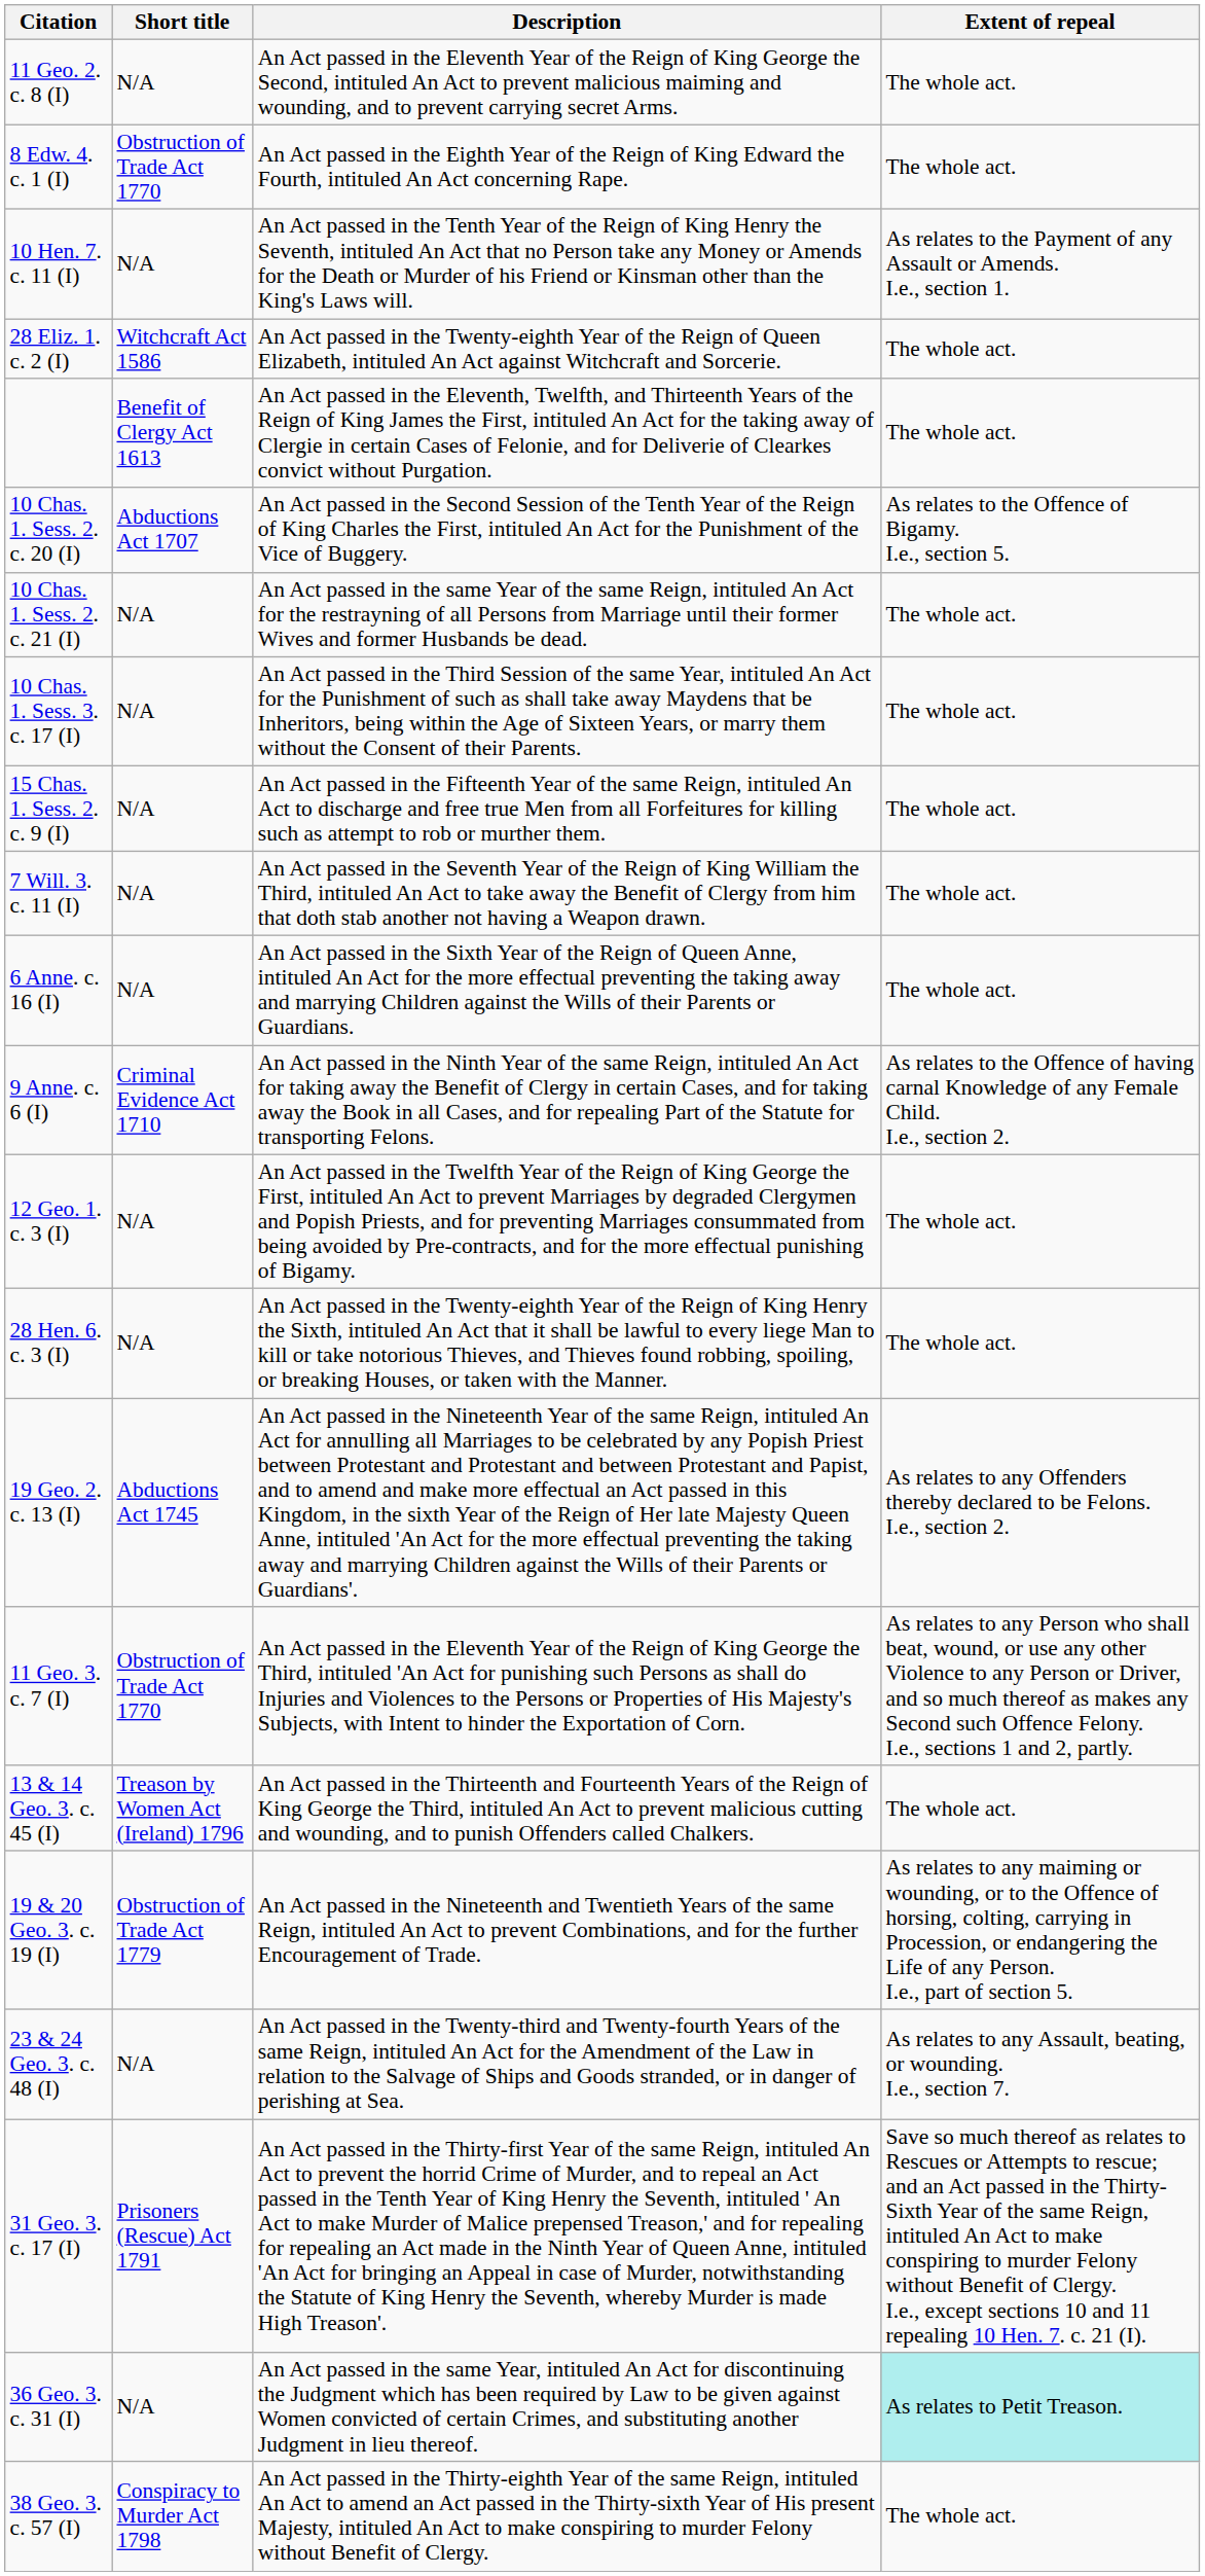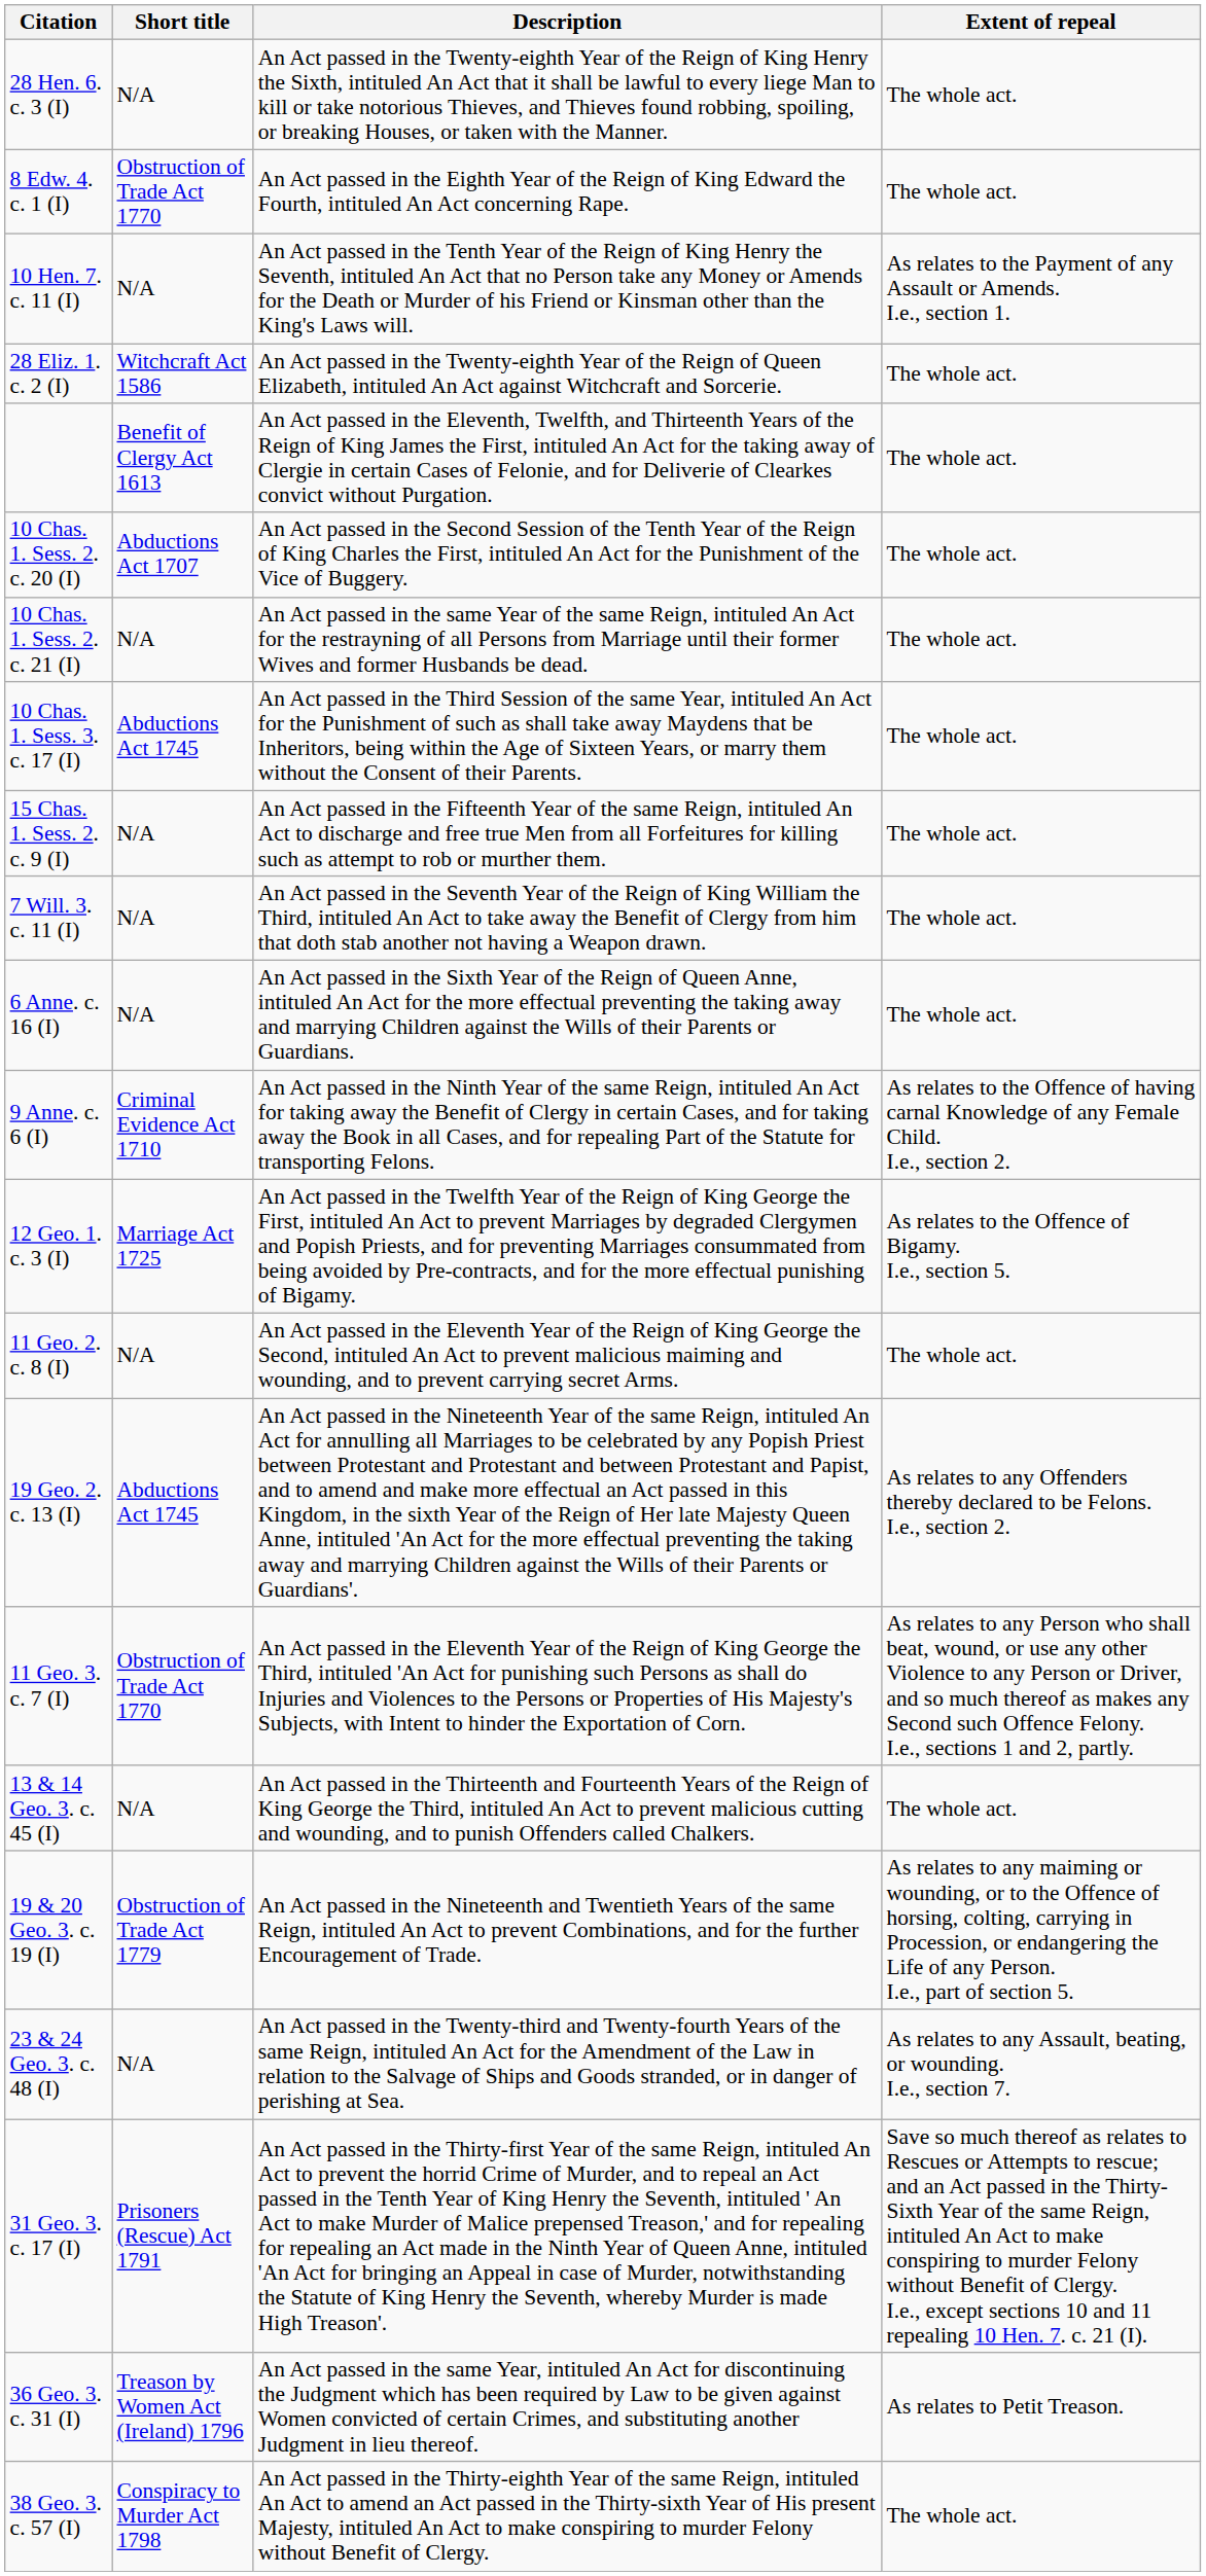 <table class="wikitable">
 <tr>
 <th>Citation</th>
 <th>Short title</th>
 <th>Description</th>
 <th>Extent of repeal</th>
 </tr>
 <tr>
-<td><a href='#'>11 Geo. 2</a>. c. 8 (I)</td>
+<td><a href='#'>28 Hen. 6</a>. c. 3 (I)</td>
 <td>N/A</td>
-<td>An Act passed in the Eleventh Year of the Reign of King George the Second, intituled An Act to prevent malicious maiming and wounding, and to prevent carrying secret Arms.</td>
+<td>An Act passed in the Twenty-eighth Year of the  Reign of King Henry the Sixth, intituled An Act that it shall be lawful to every liege Man to kill or take notorious Thieves, and Thieves found robbing, spoiling, or breaking Houses, or taken with the Manner.</td>
 <td>The whole act.</td>
 </tr>
 <tr>
 <td><a href='#'>8 Edw. 4</a>. c. 1 (I)</td>
 <td><a href='#'>Obstruction of Trade Act 1770</a></td>
 <td>An Act passed in the Eighth Year of the Reign of King Edward the Fourth, intituled An Act concerning Rape.</td>
 <td>The whole act.</td>
 </tr>
 <tr>
 <td><a href='#'>10 Hen. 7</a>. c. 11 (I)</td>
 <td>N/A</td>
 <td>An Act passed in the Tenth Year of the Reign of King Henry the Seventh, intituled An Act that no Person take any Money or Amends for the Death or Murder of his Friend or Kinsman other than the King's Laws will.</td>
 <td>As relates to the Payment of any Assault or Amends.<br>I.e., section 1.</td>
 </tr>
 <tr>
 <td><a href='#'>28 Eliz. 1</a>. c. 2 (I)</td>
 <td><a href='#'>Witchcraft Act 1586</a></td>
 <td>An Act passed in the Twenty-eighth Year of the Reign of Queen Elizabeth, intituled An Act against Witchcraft and Sorcerie.</td>
 <td>The whole act.</td>
 </tr>
 <tr>
 <td></td>
 <td><a href='#'>Benefit of Clergy Act 1613</a></td>
 <td>An Act passed in the Eleventh, Twelfth, and Thirteenth Years of the Reign of King James the First, intituled An Act for the taking away of Clergie in certain Cases of Felonie, and for Deliverie of Clearkes convict without Purgation.</td>
 <td>The whole act.</td>
 </tr>
 <tr>
 <td><a href='#'>10 Chas. 1. Sess. 2</a>. c. 20 (I)</td>
 <td><a href='#'>Abductions Act 1707</a></td>
 <td>An Act passed in the Second Session of the Tenth Year of the Reign of King Charles the First, intituled An Act for the Punishment of the Vice of Buggery.</td>
-<td>As relates to the Offence of Bigamy.<br>I.e., section 5.</td>
+<td>The whole act.</td>
 </tr>
 <tr>
 <td><a href='#'>10 Chas. 1. Sess. 2</a>. c. 21 (I)</td>
 <td>N/A</td>
 <td>An Act passed in the same Year of the same Reign, intituled An Act for the restrayning of all Persons from Marriage until their former Wives and former Husbands be dead.</td>
 <td>The whole act.</td>
 </tr>
 <tr>
 <td><a href='#'>10 Chas. 1. Sess. 3</a>. c. 17 (I)</td>
-<td>N/A</td>
+<td><a href='#'>Abductions Act 1745</a></td>
 <td>An Act passed in the Third Session of the same Year, intituled An Act for the Punishment of such as shall take away Maydens that be Inheritors, being within the Age of Sixteen Years, or marry them without the Consent of their Parents.</td>
 <td>The whole act.</td>
 </tr>
 <tr>
 <td><a href='#'>15 Chas. 1. Sess. 2</a>. c. 9 (I)</td>
 <td>N/A</td>
 <td>An Act passed in the Fifteenth Year of the same Reign, intituled An Act to discharge and free true Men from all Forfeitures for killing such as attempt to rob or murther them.</td>
 <td>The whole act.</td>
 </tr>
 <tr>
 <td><a href='#'>7 Will. 3</a>. c. 11 (I)</td>
 <td>N/A</td>
 <td>An Act passed in the Seventh Year of the Reign of King William the Third, intituled An Act to take away the Benefit of Clergy from him that doth stab another not having a Weapon drawn.</td>
 <td>The whole act.</td>
 </tr>
 <tr>
 <td><a href='#'>6 Anne</a>. c. 16 (I)</td>
 <td>N/A</td>
 <td>An Act passed in the Sixth Year of the Reign of Queen Anne, intituled An Act for the more effectual preventing the taking away and marrying Children against the Wills of their Parents or Guardians.</td>
 <td>The whole act.</td>
 </tr>
 <tr>
 <td><a href='#'>9 Anne</a>. c. 6 (I)</td>
 <td><a href='#'>Criminal Evidence Act 1710</a></td>
 <td>An Act passed in the Ninth Year of the same Reign, intituled An Act for taking away the Benefit of Clergy in certain Cases, and for taking away the Book in all Cases, and for repealing Part of the Statute for transporting Felons.</td>
 <td>As relates to the Offence of having carnal Knowledge of any Female Child.<br>I.e., section 2.</td>
 </tr>
 <tr>
 <td><a href='#'>12 Geo. 1</a>. c. 3 (I)</td>
-<td>N/A</td>
+<td><a href='#'>Marriage Act 1725</a></td>
 <td>An Act passed in the Twelfth Year of the Reign of King George the First, intituled An Act to prevent Marriages by degraded Clergymen and Popish Priests, and for preventing Marriages consummated from being avoided by Pre-contracts, and for the more effectual punishing of Bigamy.</td>
-<td>The whole act.</td>
+<td>As relates to the Offence of Bigamy.<br>I.e., section 5.</td>
 </tr>
 <tr>
-<td><a href='#'>28 Hen. 6</a>. c. 3 (I)</td>
+<td><a href='#'>11 Geo. 2</a>. c. 8 (I)</td>
 <td>N/A</td>
-<td>An Act passed in the Twenty-eighth Year of the  Reign of King Henry the Sixth, intituled An Act that it shall be lawful to every liege Man to kill or take notorious Thieves, and Thieves found robbing, spoiling, or breaking Houses, or taken with the Manner.</td>
+<td>An Act passed in the Eleventh Year of the Reign of King George the Second, intituled An Act to prevent malicious maiming and wounding, and to prevent carrying secret Arms.</td>
 <td>The whole act.</td>
 </tr>
 <tr>
 <td><a href='#'>19 Geo. 2</a>. c. 13 (I)</td>
 <td><a href='#'>Abductions Act 1745</a></td>
 <td>An Act passed in the Nineteenth Year of the same Reign, intituled An Act for annulling all Marriages to be celebrated by any Popish Priest between Protestant and Protestant and between Protestant and Papist, and to amend and make more effectual an Act passed in this Kingdom, in the sixth Year of the Reign of Her late Majesty Queen Anne, intituled 'An Act for the more effectual preventing the taking away and marrying Children against the Wills of their Parents or Guardians'.</td>
 <td>As relates to any Offenders thereby declared to be Felons.<br>I.e., section 2.</td>
 </tr>
 <tr>
 <td><a href='#'>11 Geo. 3</a>. c. 7 (I)</td>
 <td><a href='#'>Obstruction of Trade Act 1770</a></td>
 <td>An Act passed in the Eleventh Year of the Reign of King George the Third, intituled 'An Act for punishing such Persons as shall do Injuries and Violences to the Persons or Properties of His Majesty's Subjects, with Intent to hinder the Exportation of Corn.</td>
 <td>As relates to any Person who shall beat, wound, or use any other Violence to any Person or Driver, and so much thereof as makes any Second such Offence Felony.<br>I.e., sections 1 and 2, partly.</td>
 </tr>
 <tr>
 <td><a href='#'>13 & 14 Geo. 3</a>. c. 45 (I)</td>
-<td><a href='#'>Treason by Women Act (Ireland) 1796</a></td>
+<td>N/A</td>
 <td>An Act passed in the Thirteenth and Fourteenth Years of the Reign of King George the Third, intituled An Act to prevent malicious cutting and wounding, and to punish Offenders called Chalkers.</td>
 <td>The whole act.</td>
 </tr>
 <tr>
 <td><a href='#'>19 & 20 Geo. 3</a>. c. 19 (I)</td>
 <td><a href='#'>Obstruction of Trade Act 1779</a></td>
 <td>An Act passed in the Nineteenth and Twentieth Years of the same Reign, intituled An Act to prevent Combinations, and for the further Encouragement of Trade.</td>
 <td>As relates to any maiming or wounding, or to the Offence of horsing, colting, carrying in Procession, or endangering the Life of any Person.<br>I.e., part of section 5.</td>
 </tr>
 <tr>
 <td><a href='#'>23 & 24 Geo. 3</a>. c. 48 (I)</td>
 <td>N/A</td>
 <td>An Act passed in the Twenty-third and Twenty-fourth Years of the same Reign, intituled An Act for the Amendment of the Law in relation to the Salvage of Ships and Goods stranded, or in danger of perishing at Sea.</td>
 <td>As relates to any Assault, beating, or wounding.<br>I.e., section 7.</td>
 </tr>
 <tr>
 <td><a href='#'>31 Geo. 3</a>. c. 17 (I)</td>
 <td><a href='#'>Prisoners (Rescue) Act 1791</a></td>
 <td>An Act passed in the Thirty-first Year of the same Reign, intituled An Act to prevent the horrid Crime of Murder, and to repeal an Act passed in the Tenth Year of King Henry the Seventh, intituled ' An Act to make Murder of Malice prepensed Treason,' and for repealing for repealing an Act made in the Ninth Year of Queen Anne, intituled 'An Act for bringing an Appeal in case of Murder, notwithstanding the Statute of King Henry the Seventh, whereby Murder is made High Treason'.</td>
 <td>Save so much thereof as relates to Rescues or Attempts to rescue; and an Act passed in the Thirty- Sixth Year of the same Reign, intituled An Act to make conspiring to murder Felony without Benefit of Clergy.<br>I.e., except sections 10 and 11 repealing <a href='#'>10 Hen. 7</a>. c. 21 (I).</td>
 </tr>
 <tr>
 <td><a href='#'>36 Geo. 3</a>. c. 31 (I)</td>
-<td>N/A</td>
+<td><a href='#'>Treason by Women Act (Ireland) 1796</a></td>
 <td>An Act passed in the same Year, intituled An Act for discontinuing the Judgment which has been required by Law to be given against Women convicted of certain Crimes, and substituting another Judgment in lieu thereof.</td>
-<td style="background: paleturquoise;">As relates to Petit Treason.</td>
+<td>As relates to Petit Treason.</td>
 </tr>
 <tr>
 <td><a href='#'>38 Geo. 3</a>. c. 57 (I)</td>
 <td><a href='#'>Conspiracy to Murder Act 1798</a></td>
 <td>An Act passed in the Thirty-eighth Year of the same Reign, intituled An Act to amend an Act passed in the Thirty-sixth Year of His present Majesty, intituled An Act to make conspiring to murder Felony without Benefit of Clergy.</td>
 <td>The whole act.</td>
 </tr>
 </table>
